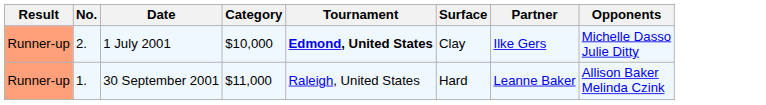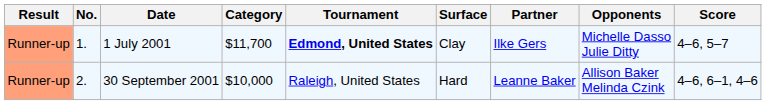 <table class="sortable wikitable" style=font-size:97%>
 <tr>
 <th>Result</th>
 <th>No.</th>
 <th>Date</th>
 <th>Category</th>
 <th>Tournament</th>
 <th>Surface</th>
 <th>Partner</th>
 <th>Opponents</th>
+<th>Score</th>
 </tr>
 <tr bgcolor="#f0f8ff">
 <td style="background:#ffa07a;">Runner-up</td>
-<td>2.</td>
+<td>1.</td>
 <td>1 July 2001</td>
-<td>$10,000</td>
+<td>$11,700</td>
 <td><strong><a href='#'>Edmond</a>, United States</strong></td>
 <td>Clay</td>
 <td> <a href='#'>Ilke Gers</a></td>
 <td> <a href='#'>Michelle Dasso</a> <br>  <a href='#'>Julie Ditty</a></td>
+<td>4–6, 5–7</td>
 </tr>
 <tr bgcolor="#f0f8ff">
 <td bgcolor="FFA07A">Runner-up</td>
-<td>1.</td>
+<td>2.</td>
 <td>30 September 2001</td>
-<td>$11,000</td>
+<td>$10,000</td>
 <td><a href='#'>Raleigh</a>, United States</td>
 <td>Hard</td>
 <td> <a href='#'>Leanne Baker</a></td>
 <td> <a href='#'>Allison Baker</a> <br>  <a href='#'>Melinda Czink</a></td>
+<td>4–6, 6–1, 4–6</td>
 </tr>
 </table>
